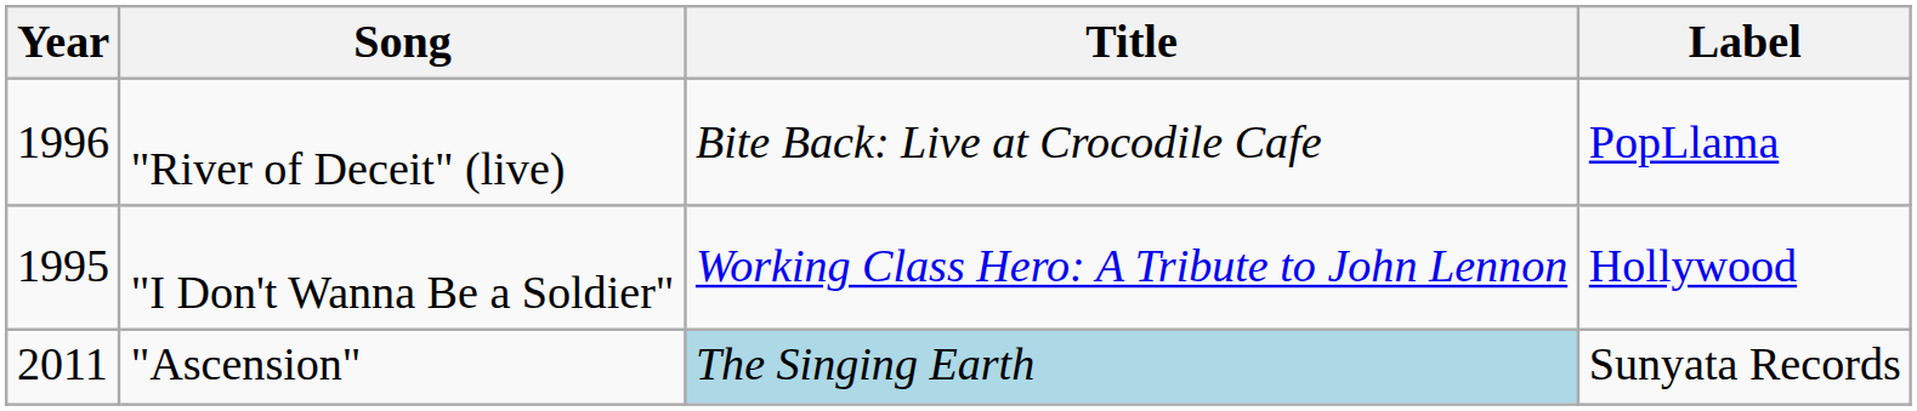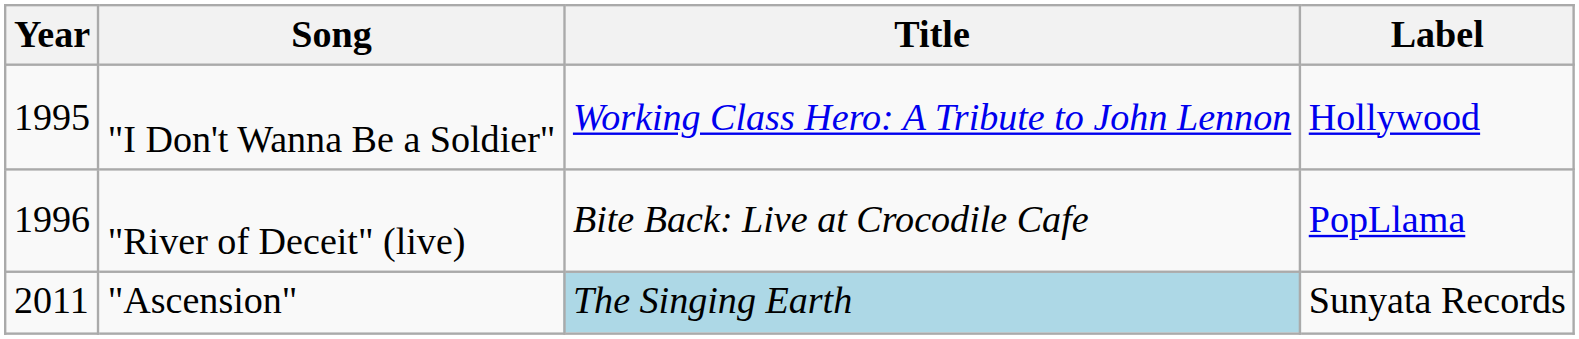 <table class="wikitable">
 <tr>
 <th>Year</th>
 <th>Song</th>
 <th>Title</th>
 <th>Label</th>
 </tr>
 <tr>
+<td>1995</td>
+<td><br>"I Don't Wanna Be a Soldier"</td>
+<td><em><a href='#'>Working Class Hero: A Tribute to John Lennon</a></em></td>
+<td><a href='#'>Hollywood</a></td>
+</tr>
+<tr>
 <td>1996</td>
 <td><br>"River of Deceit" (live)</td>
 <td><em>Bite Back: Live at Crocodile Cafe</em></td>
 <td><a href='#'>PopLlama</a></td>
-</tr>
-<tr>
-<td>1995</td>
-<td><br>"I Don't Wanna Be a Soldier"</td>
-<td><em><a href='#'>Working Class Hero: A Tribute to John Lennon</a></em></td>
-<td><a href='#'>Hollywood</a></td>
 </tr>
 <tr>
 <td>2011</td>
 <td>"Ascension"</td>
 <td style="background: lightblue;"><em>The Singing Earth</em></td>
 <td>Sunyata Records</td>
 </tr>
 </table>
